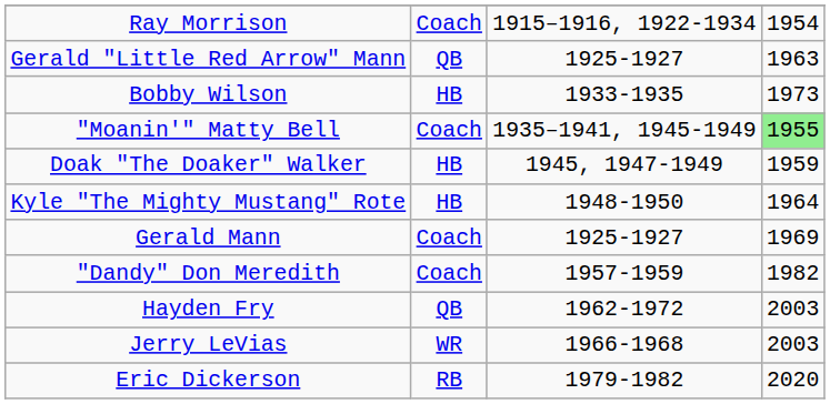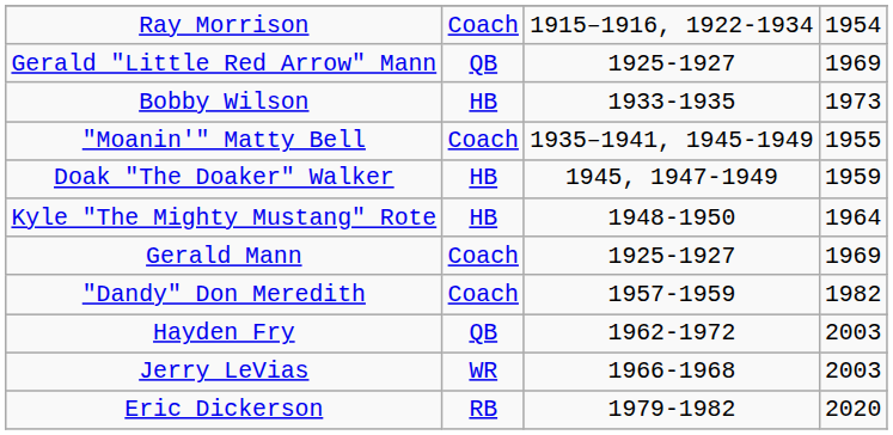 <table class="wikitable" style="text-align:center">
 <tr>
 </tr>
 <tr>
 <td><a href='#'>Ray Morrison</a></td>
 <td><a href='#'>Coach</a></td>
 <td>1915–1916, 1922-1934</td>
 <td>1954</td>
 </tr>
 <tr>
 <td><a href='#'>Gerald "Little Red Arrow" Mann</a></td>
 <td><a href='#'>QB</a></td>
 <td>1925-1927</td>
-<td>1963</td>
+<td>1969</td>
 </tr>
 <tr>
 <td><a href='#'>Bobby Wilson</a></td>
 <td><a href='#'>HB</a></td>
 <td>1933-1935</td>
 <td>1973</td>
 </tr>
 <tr>
 <td><a href='#'>"Moanin'" Matty Bell</a></td>
 <td><a href='#'>Coach</a></td>
 <td>1935–1941, 1945-1949</td>
-<td style="background: lightgreen;">1955</td>
+<td>1955</td>
 </tr>
 <tr>
 <td><a href='#'>Doak "The Doaker" Walker</a></td>
 <td><a href='#'>HB</a></td>
 <td>1945, 1947-1949</td>
 <td>1959</td>
 </tr>
 <tr>
 <td><a href='#'>Kyle "The Mighty Mustang" Rote</a></td>
 <td><a href='#'>HB</a></td>
 <td>1948-1950</td>
 <td>1964</td>
 </tr>
 <tr>
 <td><a href='#'>Gerald Mann</a></td>
 <td><a href='#'>Coach</a></td>
 <td>1925-1927</td>
 <td>1969</td>
 </tr>
 <tr>
 <td><a href='#'>"Dandy" Don Meredith</a></td>
 <td><a href='#'>Coach</a></td>
 <td>1957-1959</td>
 <td>1982</td>
 </tr>
 <tr>
 <td><a href='#'>Hayden Fry</a></td>
 <td><a href='#'>QB</a></td>
 <td>1962-1972</td>
 <td>2003</td>
 </tr>
 <tr>
 <td><a href='#'>Jerry LeVias</a></td>
 <td><a href='#'>WR</a></td>
 <td>1966-1968</td>
 <td>2003</td>
 </tr>
 <tr>
 <td><a href='#'>Eric Dickerson</a></td>
 <td><a href='#'>RB</a></td>
 <td>1979-1982</td>
 <td>2020</td>
 </tr>
 </table>
